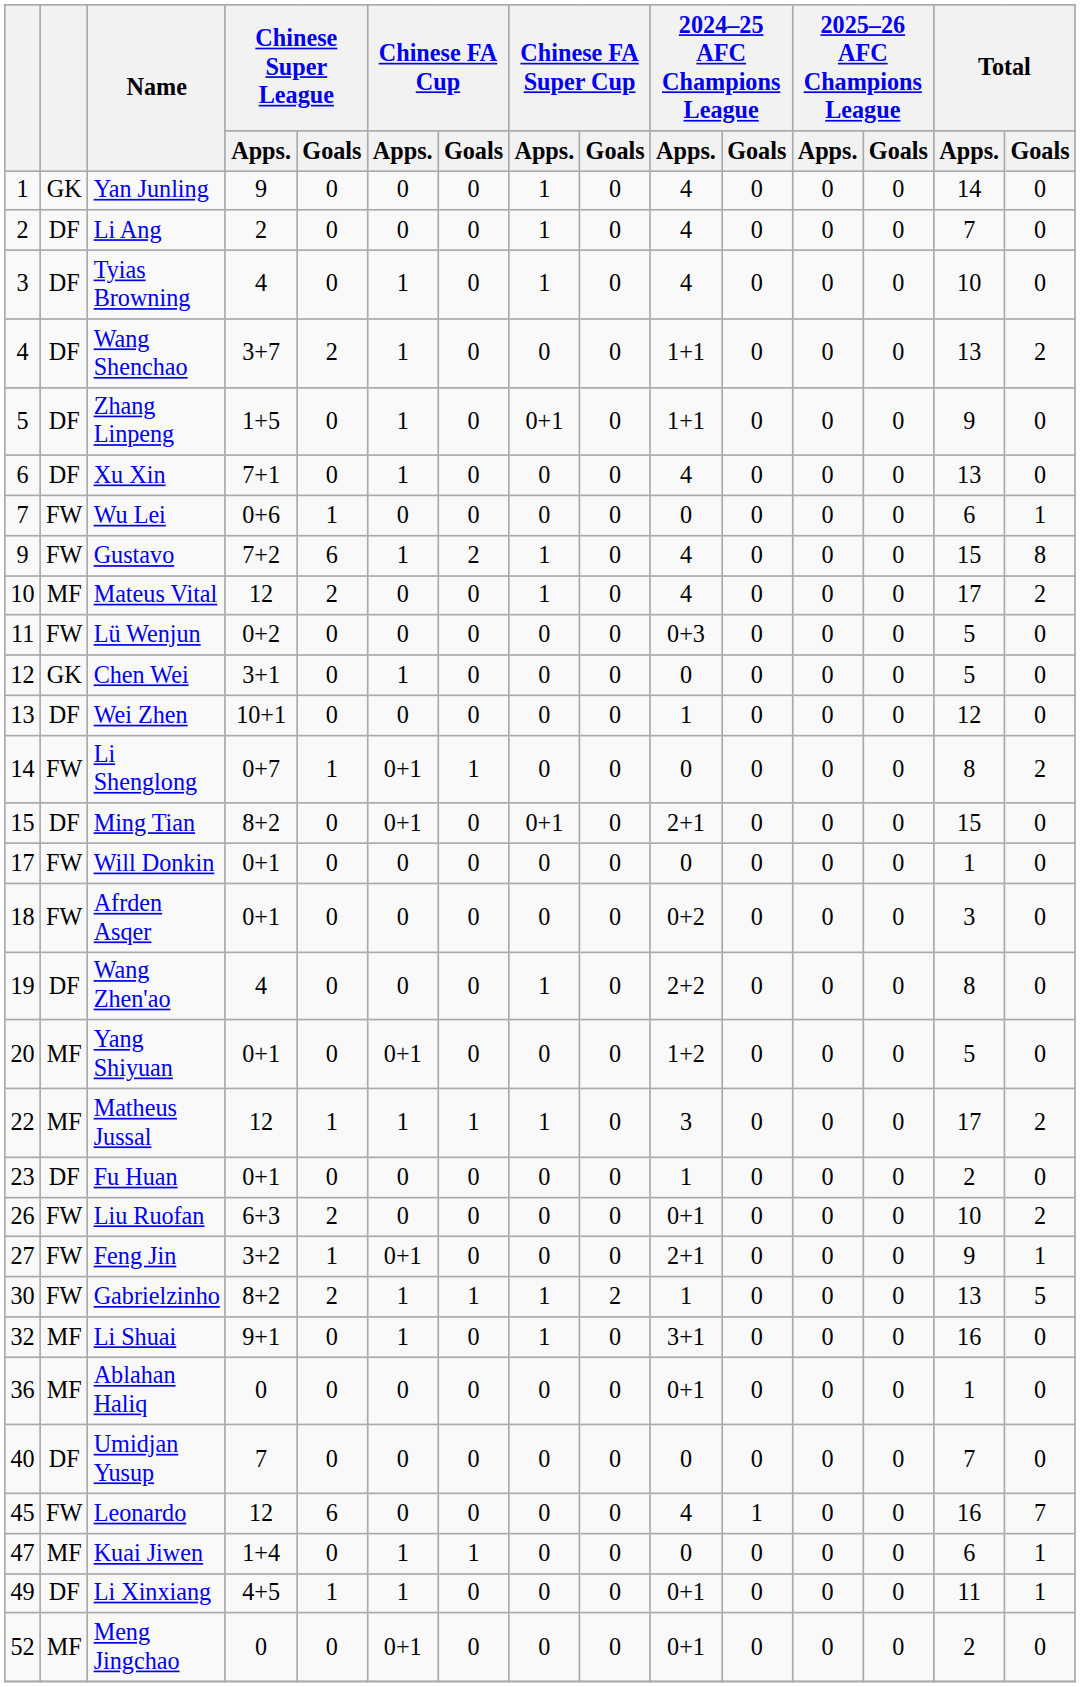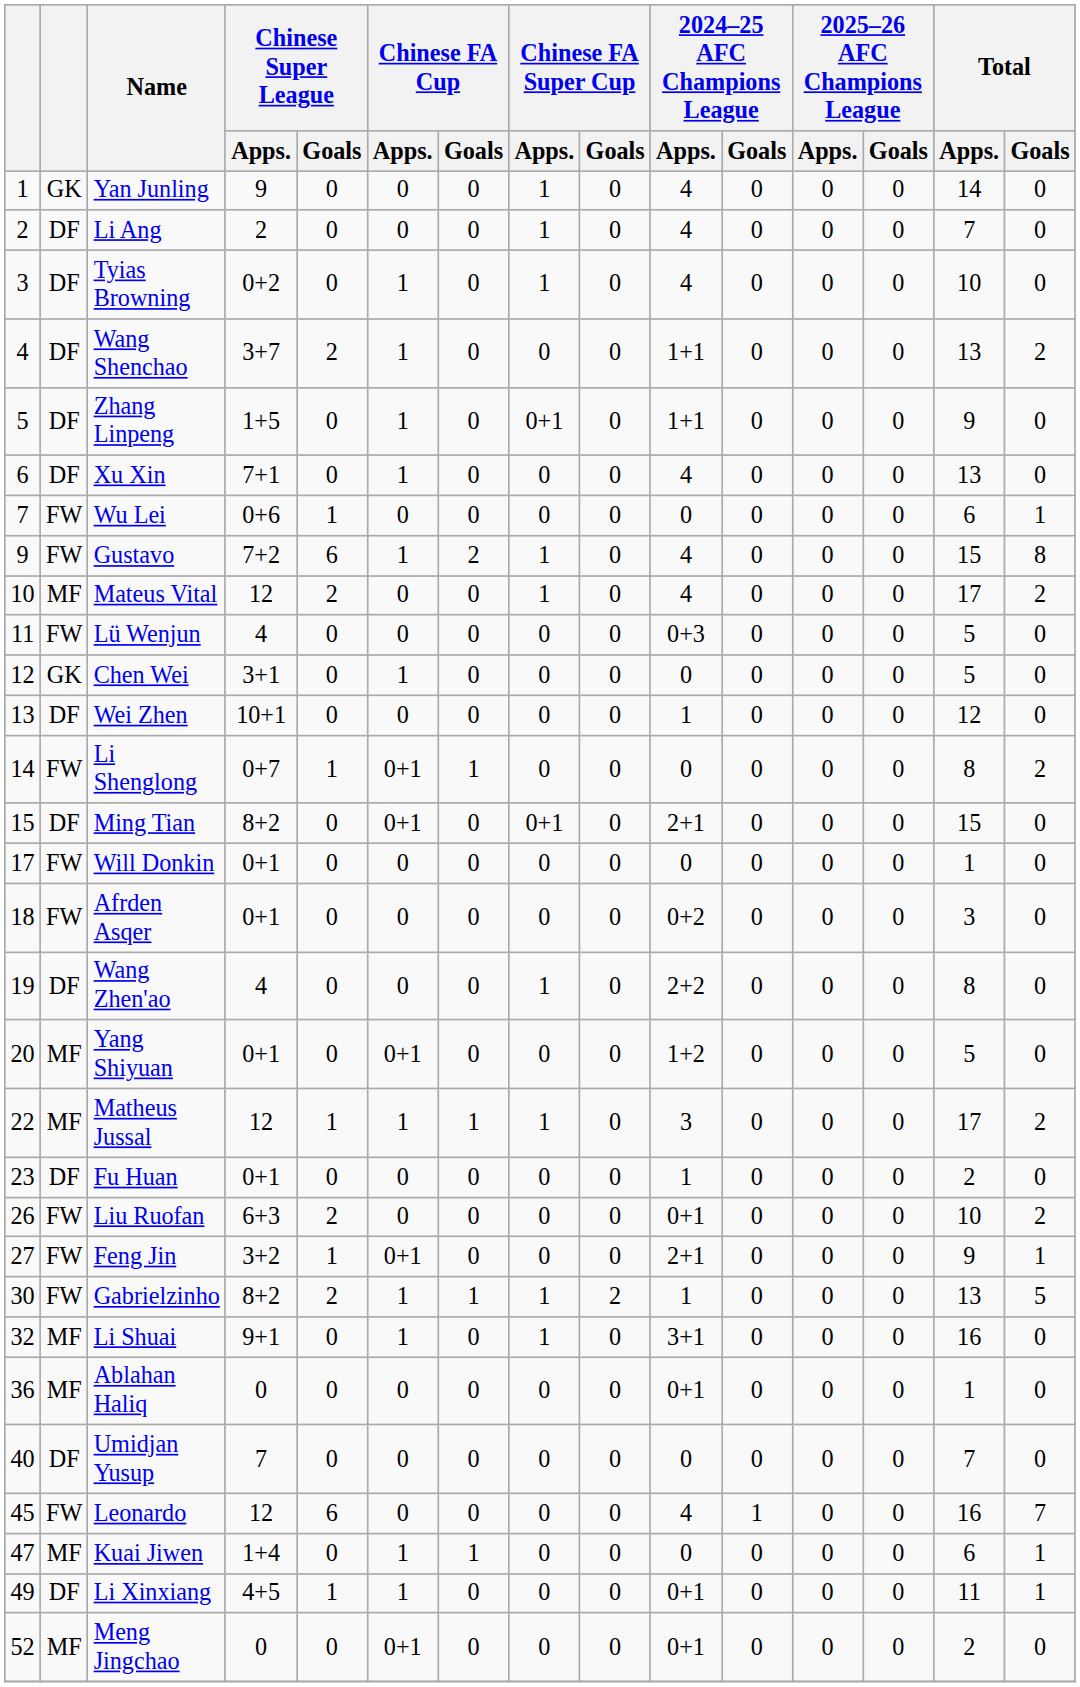 <table class="wikitable" style="text-align:center; font-size:90%; width:100%;">
 <tr>
 <th rowspan="2"></th>
 <th rowspan="2" style="width:30px;"></th>
 <th rowspan="2" style="width:180px;">Name</th>
 <th colspan="2" style="width:180px;"><a href='#'>Chinese Super League</a></th>
 <th colspan="2" style="width:180px;"><a href='#'>Chinese FA Cup</a></th>
 <th colspan="2" style="width:180px;"><a href='#'>Chinese FA Super Cup</a></th>
 <th colspan="2" style="width:180px;"><a href='#'>2024–25 <br> AFC Champions League</a></th>
 <th colspan="2" style="width:180px;"><a href='#'>2025–26 <br> AFC Champions League</a></th>
 <th colspan="2" style="width:180px;">Total</th>
 </tr>
 <tr>
 <th>Apps.</th>
 <th>Goals</th>
 <th>Apps.</th>
 <th>Goals</th>
 <th>Apps.</th>
 <th>Goals</th>
 <th>Apps.</th>
 <th>Goals</th>
 <th>Apps.</th>
 <th>Goals</th>
 <th>Apps.</th>
 <th>Goals</th>
 </tr>
 <tr>
 <td>1</td>
 <td>GK</td>
 <td align="left"> <a href='#'>Yan Junling</a></td>
 <td>9</td>
 <td>0</td>
 <td>0</td>
 <td>0</td>
 <td>1</td>
 <td>0</td>
 <td>4</td>
 <td>0</td>
 <td>0</td>
 <td>0</td>
 <td>14</td>
 <td>0</td>
 </tr>
 <tr>
 <td>2</td>
 <td>DF</td>
 <td align="left"> <a href='#'>Li Ang</a></td>
 <td>2</td>
 <td>0</td>
 <td>0</td>
 <td>0</td>
 <td>1</td>
 <td>0</td>
 <td>4</td>
 <td>0</td>
 <td>0</td>
 <td>0</td>
 <td>7</td>
 <td>0</td>
 </tr>
 <tr>
 <td>3</td>
 <td>DF</td>
 <td align="left"> <a href='#'>Tyias Browning</a></td>
-<td>4</td>
+<td>0+2</td>
 <td>0</td>
 <td>1</td>
 <td>0</td>
 <td>1</td>
 <td>0</td>
 <td>4</td>
 <td>0</td>
 <td>0</td>
 <td>0</td>
 <td>10</td>
 <td>0</td>
 </tr>
 <tr>
 <td>4</td>
 <td>DF</td>
 <td align="left"> <a href='#'>Wang Shenchao</a></td>
 <td>3+7</td>
 <td>2</td>
 <td>1</td>
 <td>0</td>
 <td>0</td>
 <td>0</td>
 <td>1+1</td>
 <td>0</td>
 <td>0</td>
 <td>0</td>
 <td>13</td>
 <td>2</td>
 </tr>
 <tr>
 <td>5</td>
 <td>DF</td>
 <td align="left"> <a href='#'>Zhang Linpeng</a></td>
 <td>1+5</td>
 <td>0</td>
 <td>1</td>
 <td>0</td>
 <td>0+1</td>
 <td>0</td>
 <td>1+1</td>
 <td>0</td>
 <td>0</td>
 <td>0</td>
 <td>9</td>
 <td>0</td>
 </tr>
 <tr>
 <td>6</td>
 <td>DF</td>
 <td align="left"> <a href='#'>Xu Xin</a></td>
 <td>7+1</td>
 <td>0</td>
 <td>1</td>
 <td>0</td>
 <td>0</td>
 <td>0</td>
 <td>4</td>
 <td>0</td>
 <td>0</td>
 <td>0</td>
 <td>13</td>
 <td>0</td>
 </tr>
 <tr>
 <td>7</td>
 <td>FW</td>
 <td align="left"> <a href='#'>Wu Lei</a></td>
 <td>0+6</td>
 <td>1</td>
 <td>0</td>
 <td>0</td>
 <td>0</td>
 <td>0</td>
 <td>0</td>
 <td>0</td>
 <td>0</td>
 <td>0</td>
 <td>6</td>
 <td>1</td>
 </tr>
 <tr>
 <td>9</td>
 <td>FW</td>
 <td align="left"> <a href='#'>Gustavo</a></td>
 <td>7+2</td>
 <td>6</td>
 <td>1</td>
 <td>2</td>
 <td>1</td>
 <td>0</td>
 <td>4</td>
 <td>0</td>
 <td>0</td>
 <td>0</td>
 <td>15</td>
 <td>8</td>
 </tr>
 <tr>
 <td>10</td>
 <td>MF</td>
 <td align="left"> <a href='#'>Mateus Vital</a></td>
 <td>12</td>
 <td>2</td>
 <td>0</td>
 <td>0</td>
 <td>1</td>
 <td>0</td>
 <td>4</td>
 <td>0</td>
 <td>0</td>
 <td>0</td>
 <td>17</td>
 <td>2</td>
 </tr>
 <tr>
 <td>11</td>
 <td>FW</td>
 <td align="left"> <a href='#'>Lü Wenjun</a></td>
-<td>0+2</td>
+<td>4</td>
 <td>0</td>
 <td>0</td>
 <td>0</td>
 <td>0</td>
 <td>0</td>
 <td>0+3</td>
 <td>0</td>
 <td>0</td>
 <td>0</td>
 <td>5</td>
 <td>0</td>
 </tr>
 <tr>
 <td>12</td>
 <td>GK</td>
 <td align="left"> <a href='#'>Chen Wei</a></td>
 <td>3+1</td>
 <td>0</td>
 <td>1</td>
 <td>0</td>
 <td>0</td>
 <td>0</td>
 <td>0</td>
 <td>0</td>
 <td>0</td>
 <td>0</td>
 <td>5</td>
 <td>0</td>
 </tr>
 <tr>
 <td>13</td>
 <td>DF</td>
 <td align="left"> <a href='#'>Wei Zhen</a></td>
 <td>10+1</td>
 <td>0</td>
 <td>0</td>
 <td>0</td>
 <td>0</td>
 <td>0</td>
 <td>1</td>
 <td>0</td>
 <td>0</td>
 <td>0</td>
 <td>12</td>
 <td>0</td>
 </tr>
 <tr>
 <td>14</td>
 <td>FW</td>
 <td align="left"> <a href='#'>Li Shenglong</a></td>
 <td>0+7</td>
 <td>1</td>
 <td>0+1</td>
 <td>1</td>
 <td>0</td>
 <td>0</td>
 <td>0</td>
 <td>0</td>
 <td>0</td>
 <td>0</td>
 <td>8</td>
 <td>2</td>
 </tr>
 <tr>
 <td>15</td>
 <td>DF</td>
 <td align="left"> <a href='#'>Ming Tian</a></td>
 <td>8+2</td>
 <td>0</td>
 <td>0+1</td>
 <td>0</td>
 <td>0+1</td>
 <td>0</td>
 <td>2+1</td>
 <td>0</td>
 <td>0</td>
 <td>0</td>
 <td>15</td>
 <td>0</td>
 </tr>
 <tr>
 <td>17</td>
 <td>FW</td>
 <td align="left"> <a href='#'>Will Donkin</a></td>
 <td>0+1</td>
 <td>0</td>
 <td>0</td>
 <td>0</td>
 <td>0</td>
 <td>0</td>
 <td>0</td>
 <td>0</td>
 <td>0</td>
 <td>0</td>
 <td>1</td>
 <td>0</td>
 </tr>
 <tr>
 <td>18</td>
 <td>FW</td>
 <td align="left"> <a href='#'>Afrden Asqer</a></td>
 <td>0+1</td>
 <td>0</td>
 <td>0</td>
 <td>0</td>
 <td>0</td>
 <td>0</td>
 <td>0+2</td>
 <td>0</td>
 <td>0</td>
 <td>0</td>
 <td>3</td>
 <td>0</td>
 </tr>
 <tr>
 <td>19</td>
 <td>DF</td>
 <td align="left"> <a href='#'>Wang Zhen'ao</a></td>
 <td>4</td>
 <td>0</td>
 <td>0</td>
 <td>0</td>
 <td>1</td>
 <td>0</td>
 <td>2+2</td>
 <td>0</td>
 <td>0</td>
 <td>0</td>
 <td>8</td>
 <td>0</td>
 </tr>
 <tr>
 <td>20</td>
 <td>MF</td>
 <td align="left"> <a href='#'>Yang Shiyuan</a></td>
 <td>0+1</td>
 <td>0</td>
 <td>0+1</td>
 <td>0</td>
 <td>0</td>
 <td>0</td>
 <td>1+2</td>
 <td>0</td>
 <td>0</td>
 <td>0</td>
 <td>5</td>
 <td>0</td>
 </tr>
 <tr>
 <td>22</td>
 <td>MF</td>
 <td align="left"> <a href='#'>Matheus Jussal</a></td>
 <td>12</td>
 <td>1</td>
 <td>1</td>
 <td>1</td>
 <td>1</td>
 <td>0</td>
 <td>3</td>
 <td>0</td>
 <td>0</td>
 <td>0</td>
 <td>17</td>
 <td>2</td>
 </tr>
 <tr>
 <td>23</td>
 <td>DF</td>
 <td align="left"> <a href='#'>Fu Huan</a></td>
 <td>0+1</td>
 <td>0</td>
 <td>0</td>
 <td>0</td>
 <td>0</td>
 <td>0</td>
 <td>1</td>
 <td>0</td>
 <td>0</td>
 <td>0</td>
 <td>2</td>
 <td>0</td>
 </tr>
 <tr>
 <td>26</td>
 <td>FW</td>
 <td align="left"> <a href='#'>Liu Ruofan</a></td>
 <td>6+3</td>
 <td>2</td>
 <td>0</td>
 <td>0</td>
 <td>0</td>
 <td>0</td>
 <td>0+1</td>
 <td>0</td>
 <td>0</td>
 <td>0</td>
 <td>10</td>
 <td>2</td>
 </tr>
 <tr>
 <td>27</td>
 <td>FW</td>
 <td align="left"> <a href='#'>Feng Jin</a></td>
 <td>3+2</td>
 <td>1</td>
 <td>0+1</td>
 <td>0</td>
 <td>0</td>
 <td>0</td>
 <td>2+1</td>
 <td>0</td>
 <td>0</td>
 <td>0</td>
 <td>9</td>
 <td>1</td>
 </tr>
 <tr>
 <td>30</td>
 <td>FW</td>
 <td align="left"> <a href='#'>Gabrielzinho</a></td>
 <td>8+2</td>
 <td>2</td>
 <td>1</td>
 <td>1</td>
 <td>1</td>
 <td>2</td>
 <td>1</td>
 <td>0</td>
 <td>0</td>
 <td>0</td>
 <td>13</td>
 <td>5</td>
 </tr>
 <tr>
 <td>32</td>
 <td>MF</td>
 <td align="left"> <a href='#'>Li Shuai</a></td>
 <td>9+1</td>
 <td>0</td>
 <td>1</td>
 <td>0</td>
 <td>1</td>
 <td>0</td>
 <td>3+1</td>
 <td>0</td>
 <td>0</td>
 <td>0</td>
 <td>16</td>
 <td>0</td>
 </tr>
 <tr>
 <td>36</td>
 <td>MF</td>
 <td align="left"> <a href='#'>Ablahan Haliq</a></td>
 <td>0</td>
 <td>0</td>
 <td>0</td>
 <td>0</td>
 <td>0</td>
 <td>0</td>
 <td>0+1</td>
 <td>0</td>
 <td>0</td>
 <td>0</td>
 <td>1</td>
 <td>0</td>
 </tr>
 <tr>
 <td>40</td>
 <td>DF</td>
 <td align="left"> <a href='#'>Umidjan Yusup</a></td>
 <td>7</td>
 <td>0</td>
 <td>0</td>
 <td>0</td>
 <td>0</td>
 <td>0</td>
 <td>0</td>
 <td>0</td>
 <td>0</td>
 <td>0</td>
 <td>7</td>
 <td>0</td>
 </tr>
 <tr>
 <td>45</td>
 <td>FW</td>
 <td align="left"> <a href='#'>Leonardo</a></td>
 <td>12</td>
 <td>6</td>
 <td>0</td>
 <td>0</td>
 <td>0</td>
 <td>0</td>
 <td>4</td>
 <td>1</td>
 <td>0</td>
 <td>0</td>
 <td>16</td>
 <td>7</td>
 </tr>
 <tr>
 <td>47</td>
 <td>MF</td>
 <td align="left"> <a href='#'>Kuai Jiwen</a></td>
 <td>1+4</td>
 <td>0</td>
 <td>1</td>
 <td>1</td>
 <td>0</td>
 <td>0</td>
 <td>0</td>
 <td>0</td>
 <td>0</td>
 <td>0</td>
 <td>6</td>
 <td>1</td>
 </tr>
 <tr>
 <td>49</td>
 <td>DF</td>
 <td align="left"> <a href='#'>Li Xinxiang</a></td>
 <td>4+5</td>
 <td>1</td>
 <td>1</td>
 <td>0</td>
 <td>0</td>
 <td>0</td>
 <td>0+1</td>
 <td>0</td>
 <td>0</td>
 <td>0</td>
 <td>11</td>
 <td>1</td>
 </tr>
 <tr>
 <td>52</td>
 <td>MF</td>
 <td align="left"> <a href='#'>Meng Jingchao</a></td>
 <td>0</td>
 <td>0</td>
 <td>0+1</td>
 <td>0</td>
 <td>0</td>
 <td>0</td>
 <td>0+1</td>
 <td>0</td>
 <td>0</td>
 <td>0</td>
 <td>2</td>
 <td>0</td>
 </tr>
 <tr>
 </tr>
 </table>
